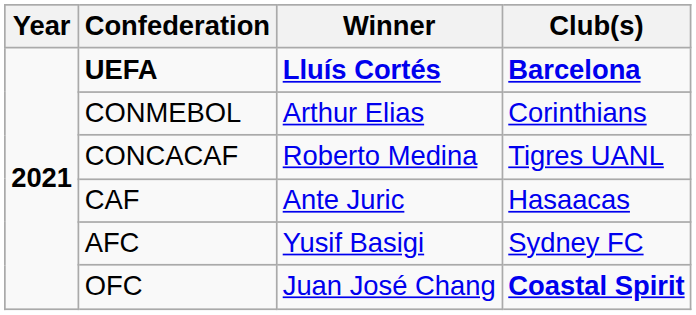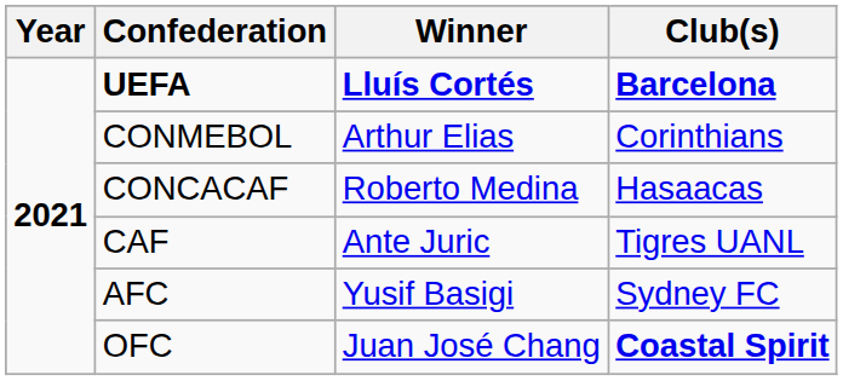 <table class="wikitable">
 <tr>
 <th>Year</th>
 <th>Confederation</th>
 <th>Winner</th>
 <th>Club(s)</th>
 </tr>
 <tr>
 <td rowspan="6"><strong>2021</strong></td>
 <td style="text-align:left;"><strong>UEFA</strong></td>
 <td style="text-align:left;"><strong> <a href='#'>Lluís Cortés</a></strong></td>
 <td><strong> <a href='#'>Barcelona</a></strong></td>
 </tr>
 <tr>
 <td style="text-align:left;">CONMEBOL</td>
 <td style="text-align:left;"><strong></strong> <a href='#'>Arthur Elias</a><strong></strong></td>
 <td><strong></strong> <a href='#'>Corinthians</a></td>
 </tr>
 <tr>
 <td style="text-align:left;">CONCACAF</td>
 <td style="text-align:left;"><strong></strong> <a href='#'>Roberto Medina</a></td>
-<td><strong></strong> <a href='#'>Tigres UANL</a></td>
+<td><strong></strong> <a href='#'>Hasaacas</a></td>
 </tr>
 <tr>
 <td style="text-align:left;">CAF</td>
 <td style="text-align:left;"><strong></strong> <a href='#'>Ante Juric</a></td>
-<td><strong></strong> <a href='#'>Hasaacas</a></td>
+<td><strong></strong> <a href='#'>Tigres UANL</a></td>
 </tr>
 <tr>
 <td style="text-align:left;">AFC</td>
 <td style="text-align:left;"><strong></strong> <a href='#'>Yusif Basigi</a></td>
 <td> <a href='#'>Sydney FC</a></td>
 </tr>
 <tr>
 <td style="text-align:left;">OFC</td>
 <td style="text-align:left;"> <a href='#'>Juan José Chang</a></td>
 <td><strong> <a href='#'>Coastal Spirit</a></strong></td>
 </tr>
 </table>
